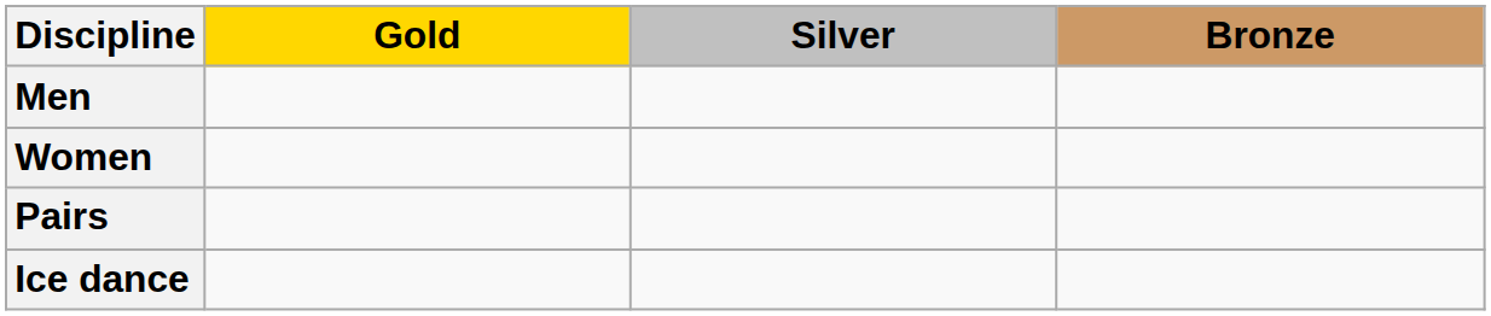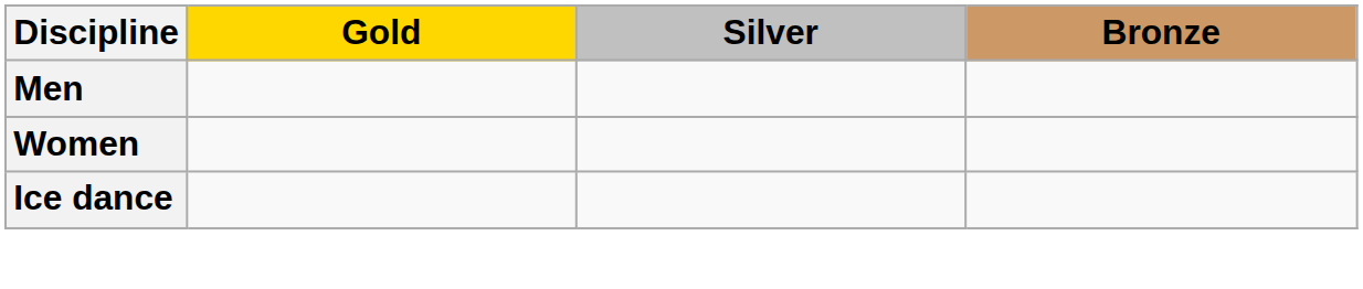 <table class="wikitable unsortable" style="text-align:left; width:70%">
 <tr>
 <th scope="col">Discipline</th>
 <td scope="col" style="text-align:center; width:30%; background:gold"><strong>Gold</strong></td>
 <td scope="col" style="text-align:center; width:30%; background:silver"><strong>Silver</strong></td>
 <td scope="col" style="text-align:center; width:30%; background:#c96"><strong>Bronze</strong></td>
 </tr>
 <tr>
 <th scope="row" style="text-align:left">Men</th>
 <td></td>
 <td></td>
 <td></td>
 </tr>
 <tr>
 <th scope="row" style="text-align:left">Women</th>
 <td></td>
 <td></td>
 <td></td>
 </tr>
 <tr>
-<th scope="row" style="text-align:left">Pairs</th>
-<td></td>
-<td></td>
-<td></td>
-</tr>
-<tr>
 <th scope="row" style="text-align:left">Ice dance</th>
 <td></td>
 <td></td>
 <td></td>
 </tr>
 </table>
